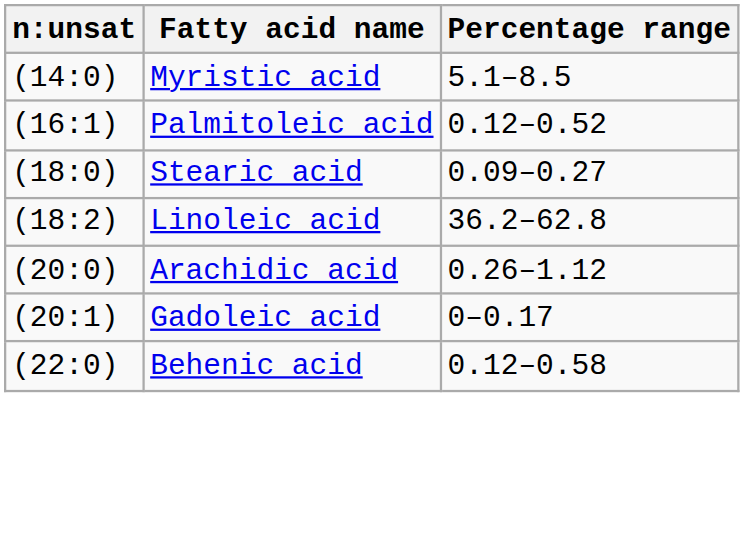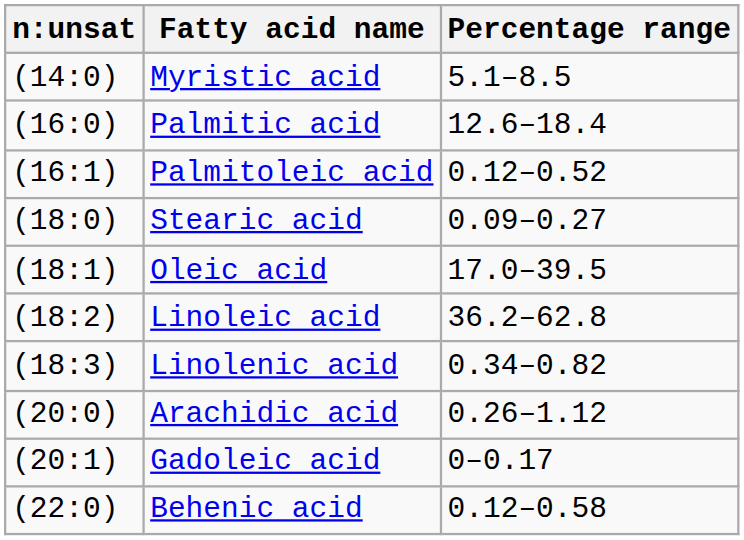 <table class="wikitable" |>
 <tr>
 <th>n:unsat</th>
 <th>Fatty acid name</th>
 <th>Percentage range</th>
 </tr>
 <tr>
 <td>(14:0)</td>
 <td><a href='#'>Myristic acid</a></td>
 <td>5.1–8.5</td>
 </tr>
 <tr>
+<td>(16:0)</td>
+<td><a href='#'>Palmitic acid</a></td>
+<td>12.6–18.4</td>
+</tr>
+<tr>
 <td>(16:1)</td>
 <td><a href='#'>Palmitoleic acid</a></td>
 <td>0.12–0.52</td>
 </tr>
 <tr>
 <td>(18:0)</td>
 <td><a href='#'>Stearic acid</a></td>
 <td>0.09–0.27</td>
 </tr>
 <tr>
+<td>(18:1)</td>
+<td><a href='#'>Oleic acid</a></td>
+<td>17.0–39.5</td>
+</tr>
+<tr>
 <td>(18:2)</td>
 <td><a href='#'>Linoleic acid</a></td>
 <td>36.2–62.8</td>
+</tr>
+<tr>
+<td>(18:3)</td>
+<td><a href='#'>Linolenic acid</a></td>
+<td>0.34–0.82</td>
 </tr>
 <tr>
 <td>(20:0)</td>
 <td><a href='#'>Arachidic acid</a></td>
 <td>0.26–1.12</td>
 </tr>
 <tr>
 <td>(20:1)</td>
 <td><a href='#'>Gadoleic acid</a></td>
 <td>0–0.17</td>
 </tr>
 <tr>
 <td>(22:0)</td>
 <td><a href='#'>Behenic acid</a></td>
 <td>0.12–0.58</td>
 </tr>
 </table>
